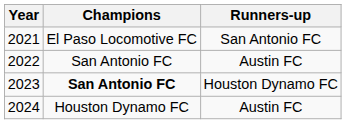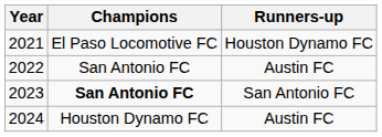 <table class="wikitable" style="text-align:center">
 <tr>
 <th>Year</th>
 <th>Champions</th>
 <th>Runners-up</th>
 </tr>
 <tr>
 <td>2021</td>
 <td>El Paso Locomotive FC</td>
-<td>San Antonio FC</td>
+<td>Houston Dynamo FC</td>
 </tr>
 <tr>
 <td>2022</td>
 <td>San Antonio FC</td>
 <td>Austin FC</td>
 </tr>
 <tr>
 <td>2023</td>
 <td><strong>San Antonio FC</strong></td>
-<td>Houston Dynamo FC</td>
+<td>San Antonio FC</td>
 </tr>
 <tr>
 <td>2024</td>
 <td>Houston Dynamo FC</td>
 <td>Austin FC</td>
 </tr>
 </table>
